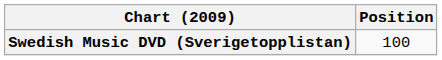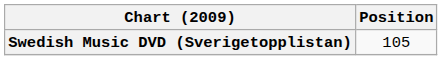 <table class="wikitable sortable plainrowheaders"  style="text-align:center;">
 <tr>
 <th>Chart (2009)</th>
 <th>Position</th>
 </tr>
 <tr>
 <th scope="row">Swedish Music DVD (Sverigetopplistan)</th>
-<td>100</td>
+<td>105</td>
 </tr>
 <tr>
 </tr>
 </table>
